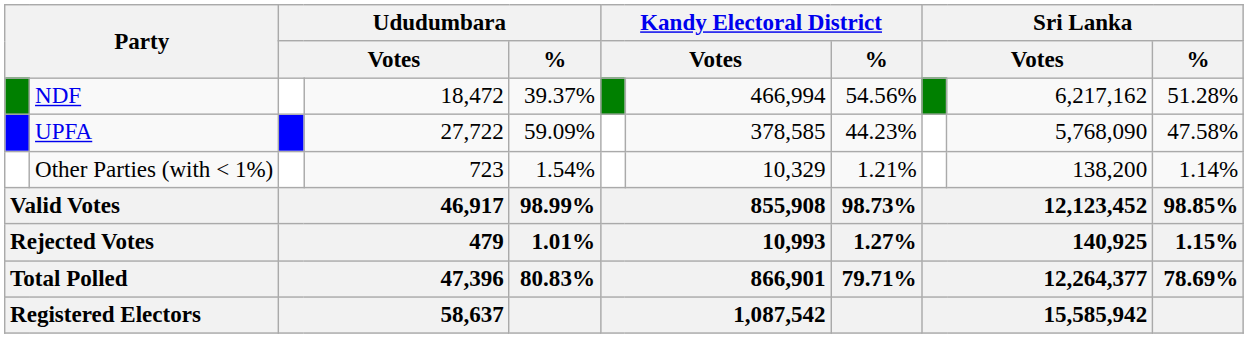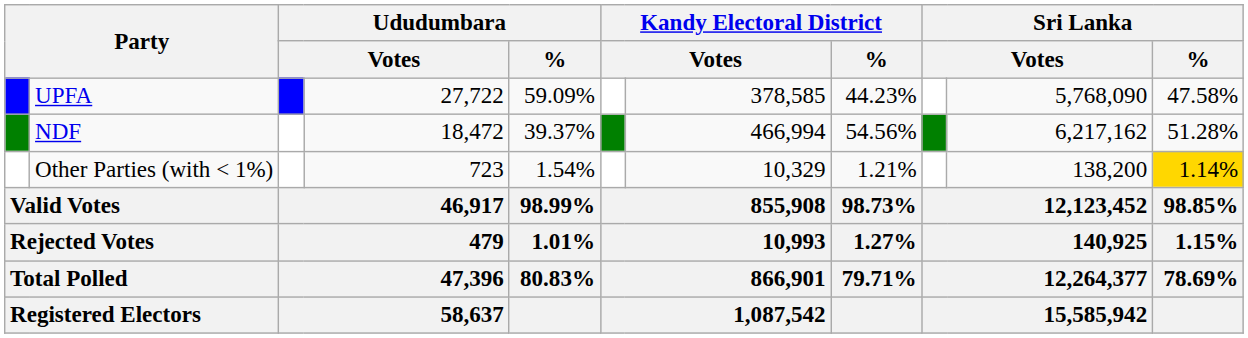 <table class="wikitable">
 <tr>
 <th colspan="2" width="144px"rowspan="2">Party</th>
 <th colspan="3" width="216px">Ududumbara</th>
 <th colspan="3" width="216px"><a href='#'>Kandy Electoral District</a></th>
 <th colspan="3" width="216px">Sri Lanka</th>
 </tr>
 <tr>
 <th colspan="2" width="144px">Votes</th>
 <th>%</th>
 <th colspan="2" width="144px">Votes</th>
 <th>%</th>
 <th colspan="2" width="144px">Votes</th>
 <th>%</th>
 </tr>
 <tr>
+<td style="background-color:blue;" width="10px"></td>
+<td style="text-align:left;"><a href='#'>UPFA</a></td>
+<td style="background-color:blue;" width="10px"></td>
+<td style="text-align:right;">27,722</td>
+<td style="text-align:right;">59.09%</td>
+<td style="background-color:white;" width="10px"></td>
+<td style="text-align:right;">378,585</td>
+<td style="text-align:right;">44.23%</td>
+<td style="background-color:white;" width="10px"></td>
+<td style="text-align:right;">5,768,090</td>
+<td style="text-align:right;">47.58%</td>
+</tr>
+<tr>
 <td style="background-color:green;" width="10px"></td>
 <td style="text-align:left;"><a href='#'>NDF</a></td>
 <td style="background-color:white;" width="10px"></td>
 <td style="text-align:right;">18,472</td>
 <td style="text-align:right;">39.37%</td>
 <td style="background-color:green;" width="10px"></td>
 <td style="text-align:right;">466,994</td>
 <td style="text-align:right;">54.56%</td>
 <td style="background-color:green;" width="10px"></td>
 <td style="text-align:right;">6,217,162</td>
 <td style="text-align:right;">51.28%</td>
 </tr>
 <tr>
-<td style="background-color:blue;" width="10px"></td>
-<td style="text-align:left;"><a href='#'>UPFA</a></td>
-<td style="background-color:blue;" width="10px"></td>
-<td style="text-align:right;">27,722</td>
-<td style="text-align:right;">59.09%</td>
-<td style="background-color:white;" width="10px"></td>
-<td style="text-align:right;">378,585</td>
-<td style="text-align:right;">44.23%</td>
-<td style="background-color:white;" width="10px"></td>
-<td style="text-align:right;">5,768,090</td>
-<td style="text-align:right;">47.58%</td>
-</tr>
-<tr>
 <td style="background-color:white;" width="10px"></td>
 <td style="text-align:left;">Other Parties (with < 1%)</td>
 <td style="background-color:white;" width="10px"></td>
 <td style="text-align:right;">723</td>
 <td style="text-align:right;">1.54%</td>
 <td style="background-color:white;" width="10px"></td>
 <td style="text-align:right;">10,329</td>
 <td style="text-align:right;">1.21%</td>
 <td style="background-color:white;" width="10px"></td>
 <td style="text-align:right;">138,200</td>
-<td style="text-align:right;">1.14%</td>
+<td style="background: gold; text-align:right;">1.14%</td>
 </tr>
 <tr>
 <th colspan="2" width="144px"style="text-align:left;">Valid Votes</th>
 <th style="text-align:right;"colspan="2" width="144px">46,917</th>
 <th style="text-align:right;">98.99%</th>
 <th style="text-align:right;"colspan="2" width="144px">855,908</th>
 <th style="text-align:right;">98.73%</th>
 <th style="text-align:right;"colspan="2" width="144px">12,123,452</th>
 <th style="text-align:right;">98.85%</th>
 </tr>
 <tr>
 <th colspan="2" width="144px"style="text-align:left;">Rejected Votes</th>
 <th style="text-align:right;"colspan="2" width="144px">479</th>
 <th style="text-align:right;">1.01%</th>
 <th style="text-align:right;"colspan="2" width="144px">10,993</th>
 <th style="text-align:right;">1.27%</th>
 <th style="text-align:right;"colspan="2" width="144px">140,925</th>
 <th style="text-align:right;">1.15%</th>
 </tr>
 <tr>
 <th colspan="2" width="144px"style="text-align:left;">Total Polled</th>
 <th style="text-align:right;"colspan="2" width="144px">47,396</th>
 <th style="text-align:right;">80.83%</th>
 <th style="text-align:right;"colspan="2" width="144px">866,901</th>
 <th style="text-align:right;">79.71%</th>
 <th style="text-align:right;"colspan="2" width="144px">12,264,377</th>
 <th style="text-align:right;">78.69%</th>
 </tr>
 <tr>
 <th colspan="2" width="144px"style="text-align:left;">Registered Electors</th>
 <th style="text-align:right;"colspan="2" width="144px">58,637</th>
 <th></th>
 <th style="text-align:right;"colspan="2" width="144px">1,087,542</th>
 <th></th>
 <th style="text-align:right;"colspan="2" width="144px">15,585,942</th>
 <th></th>
 </tr>
 </table>
